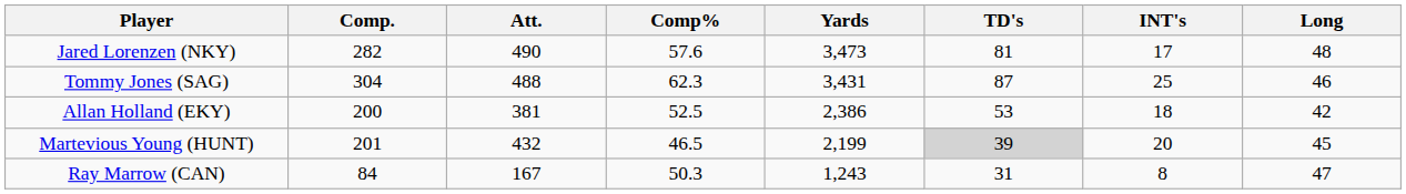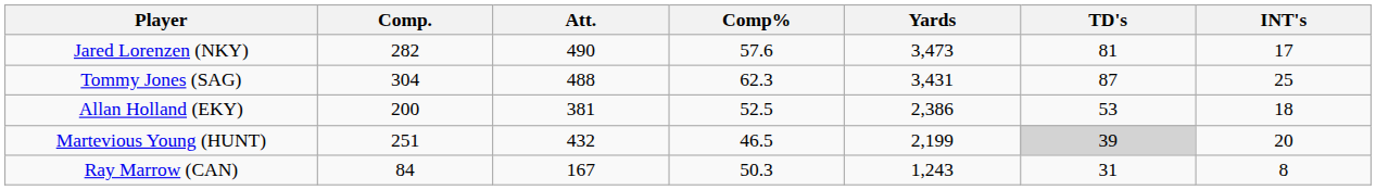 <table class="wikitable sortable">
 <tr>
 <th bgcolor="#DDDDFF" width="16%">Player</th>
 <th bgcolor="#DDDDFF" width="9%">Comp.</th>
 <th bgcolor="#DDDDFF" width="9%">Att.</th>
 <th bgcolor="#DDDDFF" width="9%">Comp%</th>
 <th bgcolor="#DDDDFF" width="9%">Yards</th>
 <th bgcolor="#DDDDFF" width="9%">TD's</th>
 <th bgcolor="#DDDDFF" width="9%">INT's</th>
-<th bgcolor="#DDDDFF" width="9%">Long</th>
 </tr>
 <tr align="center">
 <td><a href='#'>Jared Lorenzen</a> (NKY)</td>
 <td>282</td>
 <td>490</td>
 <td>57.6</td>
 <td>3,473</td>
 <td>81</td>
 <td>17</td>
-<td>48</td>
 </tr>
 <tr align="center">
 <td><a href='#'>Tommy Jones</a> (SAG)</td>
 <td>304</td>
 <td>488</td>
 <td>62.3</td>
 <td>3,431</td>
 <td>87</td>
 <td>25</td>
-<td>46</td>
 </tr>
 <tr align="center">
 <td><a href='#'>Allan Holland</a> (EKY)</td>
 <td>200</td>
 <td>381</td>
 <td>52.5</td>
 <td>2,386</td>
 <td>53</td>
 <td>18</td>
-<td>42</td>
 </tr>
 <tr align="center">
 <td><a href='#'>Martevious Young</a> (HUNT)</td>
-<td>201</td>
+<td>251</td>
 <td>432</td>
 <td>46.5</td>
 <td>2,199</td>
 <td style="background: lightgrey;">39</td>
 <td>20</td>
-<td>45</td>
 </tr>
 <tr align="center">
 <td><a href='#'>Ray Marrow</a> (CAN)</td>
 <td>84</td>
 <td>167</td>
 <td>50.3</td>
 <td>1,243</td>
 <td>31</td>
 <td>8</td>
-<td>47</td>
 </tr>
 </table>
